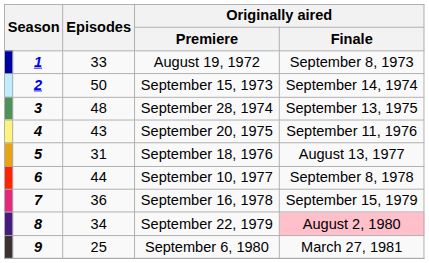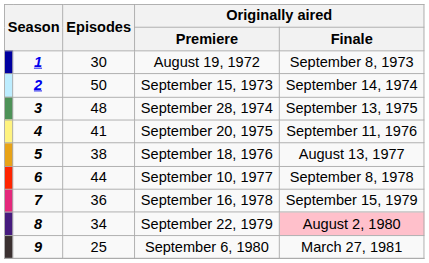 <table class="wikitable">
 <tr>
 <th colspan="2" rowspan="2" style="width:10px;">Season</th>
 <th rowspan="2" style="width:50px;">Episodes</th>
 <th colspan="2" style="width:311px;">Originally aired</th>
 </tr>
 <tr>
 <th>Premiere</th>
 <th>Finale</th>
 </tr>
 <tr>
 <td width="2px" bgcolor="0000A0" height="10px"></td>
 <td align="center"><a href='#'><strong><em>1</em></strong></a></td>
-<td align="center">33</td>
+<td align="center">30</td>
 <td align="center">August 19, 1972</td>
 <td align="center">September 8, 1973</td>
 </tr>
 <tr>
 <td width="2px" bgcolor="BDEDFF" height="10px"></td>
 <td align="center"><a href='#'><strong><em>2</em></strong></a></td>
 <td align="center">50</td>
 <td align="center">September 15, 1973</td>
 <td align="center">September 14, 1974</td>
 </tr>
 <tr>
 <td width="2px" bgcolor="4E9258" height="10px"></td>
 <td align="center"><strong><em>3</em></strong></td>
 <td align="center">48</td>
 <td align="center">September 28, 1974</td>
 <td align="center">September 13, 1975</td>
 </tr>
 <tr>
 <td width="2px" bgcolor="FFF380" height="10px"></td>
 <td align="center"><strong><em>4</em></strong></td>
-<td align="center">43</td>
+<td align="center">41</td>
 <td align="center">September 20, 1975</td>
 <td align="center">September 11, 1976</td>
 </tr>
 <tr>
 <td width="2px" bgcolor="E8A317" height="10px"></td>
 <td align="center"><strong><em>5</em></strong></td>
-<td align="center">31</td>
+<td align="center">38</td>
 <td align="center">September 18, 1976</td>
 <td align="center">August 13, 1977</td>
 </tr>
 <tr>
 <td width="2px" bgcolor="FF2400" height="10px"></td>
 <td align="center"><strong><em>6</em></strong></td>
 <td align="center">44</td>
 <td align="center">September 10, 1977</td>
 <td align="center">September 8, 1978</td>
 </tr>
 <tr>
 <td width="2px" bgcolor="E4287C" height="10px"></td>
 <td align="center"><strong><em>7</em></strong></td>
 <td align="center">36</td>
 <td align="center">September 16, 1978</td>
 <td align="center">September 15, 1979</td>
 </tr>
 <tr>
 <td width="2px" bgcolor="461B7E" height="10px"></td>
 <td align="center"><strong><em>8</em></strong></td>
 <td align="center">34</td>
 <td align="center">September 22, 1979</td>
 <td align="center" style="background: pink;">August 2, 1980</td>
 </tr>
 <tr>
 <td width="2px" bgcolor="3B3131" height="10px"></td>
 <td align="center"><strong><em>9</em></strong></td>
 <td align="center">25</td>
 <td align="center">September 6, 1980</td>
 <td align="center">March 27, 1981</td>
 </tr>
 <tr>
 </tr>
 </table>
